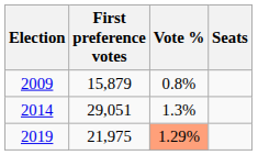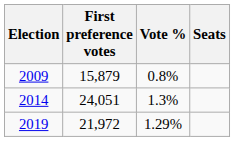 <table class="wikitable sortable" style="font-size:95%">
 <tr>
 <th>Election</th>
 <th>First <br>preference <br>votes</th>
 <th>Vote %</th>
 <th>Seats</th>
 </tr>
 <tr>
 <td align=center><a href='#'>2009</a></td>
 <td align=center>15,879</td>
 <td align=center>0.8%</td>
 <td align=left></td>
 </tr>
 <tr>
 <td align=center><a href='#'>2014</a></td>
-<td align=center>29,051</td>
+<td align=center>24,051</td>
 <td align=center>1.3%</td>
 <td align=left></td>
 </tr>
 <tr>
 <td align=center><a href='#'>2019</a></td>
-<td align=center>21,975</td>
-<td align=center style="background: lightsalmon;">1.29%</td>
+<td align=center>21,972</td>
+<td align=center>1.29%</td>
 <td align=left></td>
 </tr>
 </table>
